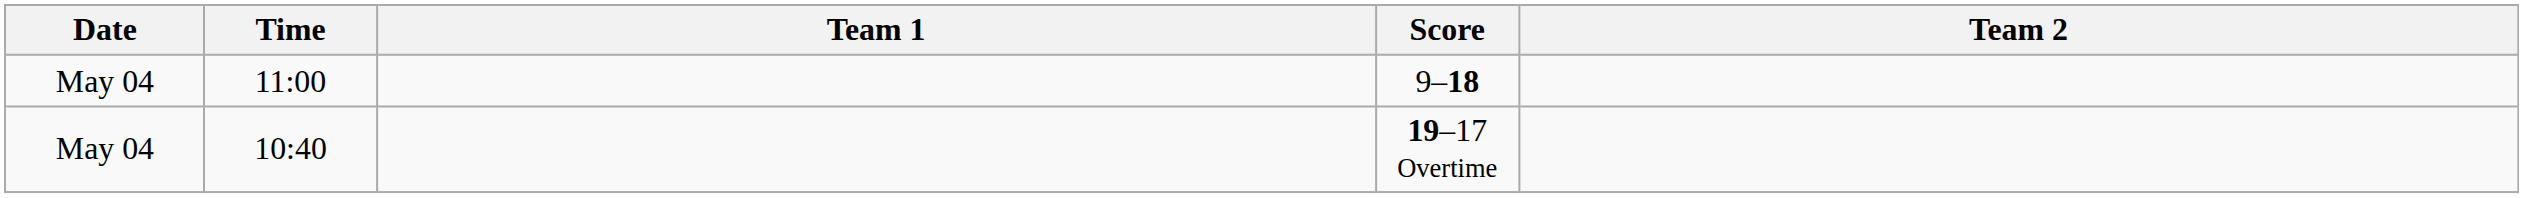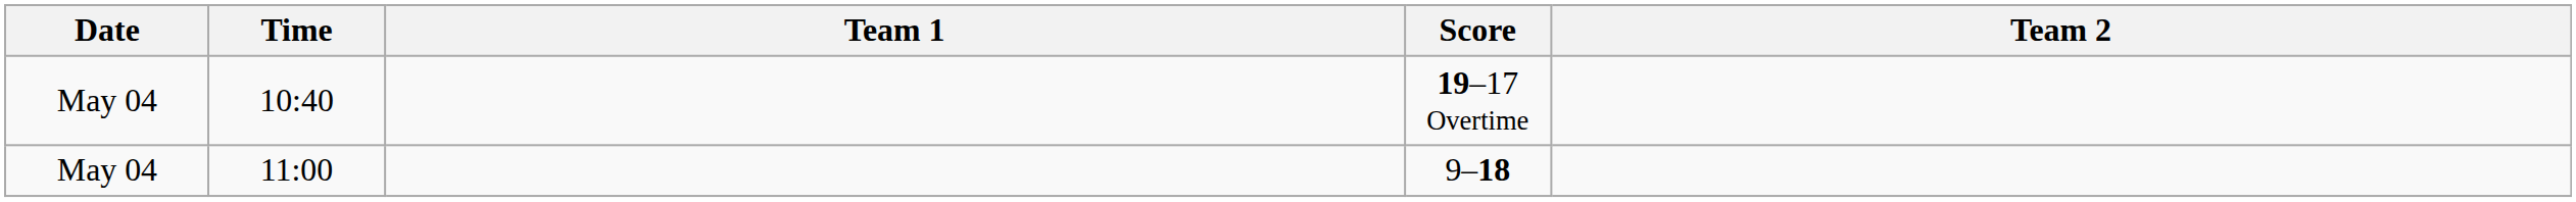 <table class="wikitable" width="100%">
 <tr>
 <th style="width:7%">Date</th>
 <th style="width:6%">Time</th>
 <th style="width:35%">Team 1</th>
 <th style="width:5%">Score</th>
 <th style="width:35%">Team 2</th>
 </tr>
 <tr>
 <td style="text-align:center">May 04</td>
+<td style="text-align:center">10:40</td>
+<td style="text-align:right"><strong></strong></td>
+<td style="text-align:center"><strong>19</strong>–17<br><small>Overtime</small></td>
+<td style="text-align:left"></td>
+</tr>
+<tr>
+<td style="text-align:center">May 04</td>
 <td style="text-align:center">11:00</td>
 <td style="text-align:right"></td>
 <td style="text-align:center">9–<strong>18</strong></td>
 <td style="text-align:left"><strong></strong></td>
 </tr>
-<tr>
-<td style="text-align:center">May 04</td>
-<td style="text-align:center">10:40</td>
-<td style="text-align:right"><strong></strong></td>
-<td style="text-align:center"><strong>19</strong>–17<br><small>Overtime</small></td>
-<td style="text-align:left"></td>
-</tr>
 </table>
